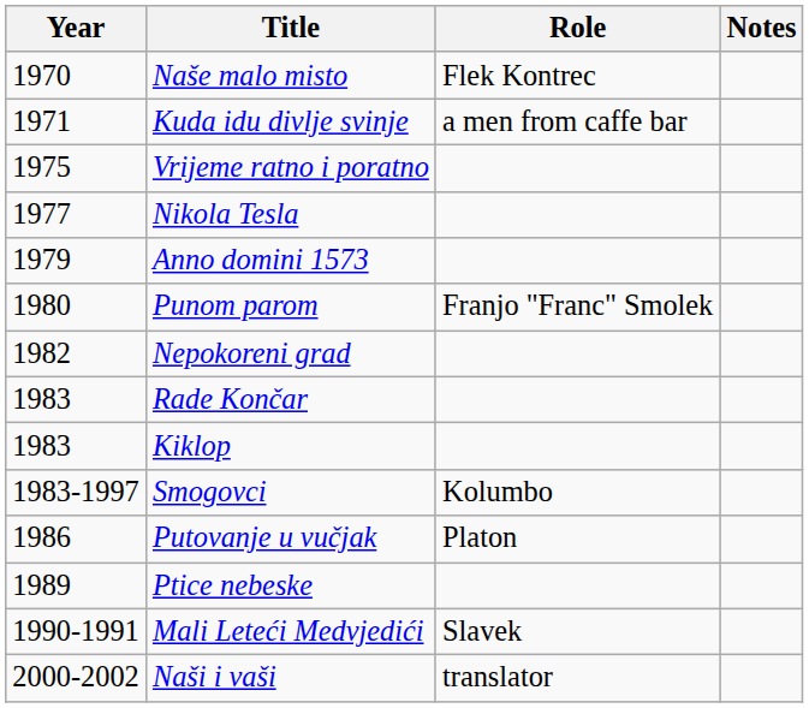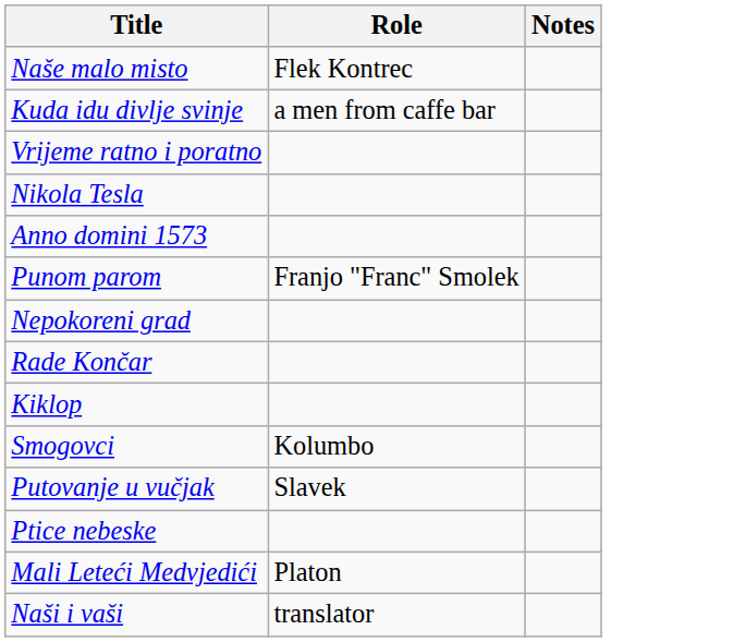 <table class="wikitable sortable">
 <tr>
-<th>Year</th>
 <th>Title</th>
 <th>Role</th>
 <th class="unsortable">Notes</th>
 </tr>
 <tr>
-<td>1970</td>
 <td><em><a href='#'>Naše malo misto</a></em></td>
 <td>Flek Kontrec</td>
 <td></td>
 </tr>
 <tr>
-<td>1971</td>
 <td><em><a href='#'>Kuda idu divlje svinje</a></em></td>
 <td>a men from caffe bar</td>
 <td></td>
 </tr>
 <tr>
-<td>1975</td>
 <td><em><a href='#'>Vrijeme ratno i poratno</a></em></td>
 <td></td>
 <td></td>
 </tr>
 <tr>
-<td>1977</td>
 <td><em><a href='#'>Nikola Tesla</a></em></td>
 <td></td>
 <td></td>
 </tr>
 <tr>
-<td>1979</td>
 <td><em><a href='#'>Anno domini 1573</a></em></td>
 <td></td>
 <td></td>
 </tr>
 <tr>
-<td>1980</td>
 <td><em><a href='#'>Punom parom</a></em></td>
 <td>Franjo "Franc" Smolek</td>
 <td></td>
 </tr>
 <tr>
-<td>1982</td>
 <td><em><a href='#'>Nepokoreni grad</a></em></td>
 <td></td>
 <td></td>
 </tr>
 <tr>
-<td>1983</td>
 <td><em><a href='#'>Rade Končar</a></em></td>
 <td></td>
 <td></td>
 </tr>
 <tr>
-<td>1983</td>
 <td><em><a href='#'>Kiklop</a></em></td>
 <td></td>
 <td></td>
 </tr>
 <tr>
-<td>1983-1997</td>
 <td><em><a href='#'>Smogovci</a></em></td>
 <td>Kolumbo</td>
 <td></td>
 </tr>
 <tr>
-<td>1986</td>
 <td><em><a href='#'>Putovanje u vučjak</a></em></td>
-<td>Platon</td>
+<td>Slavek</td>
 <td></td>
 </tr>
 <tr>
-<td>1989</td>
 <td><em><a href='#'>Ptice nebeske</a></em></td>
 <td></td>
 <td></td>
 </tr>
 <tr>
-<td>1990-1991</td>
 <td><em><a href='#'>Mali Leteći Medvjedići</a></em></td>
-<td>Slavek</td>
+<td>Platon</td>
 <td></td>
 </tr>
 <tr>
-<td>2000-2002</td>
 <td><em><a href='#'>Naši i vaši</a></em></td>
 <td>translator</td>
 <td></td>
 </tr>
 </table>
